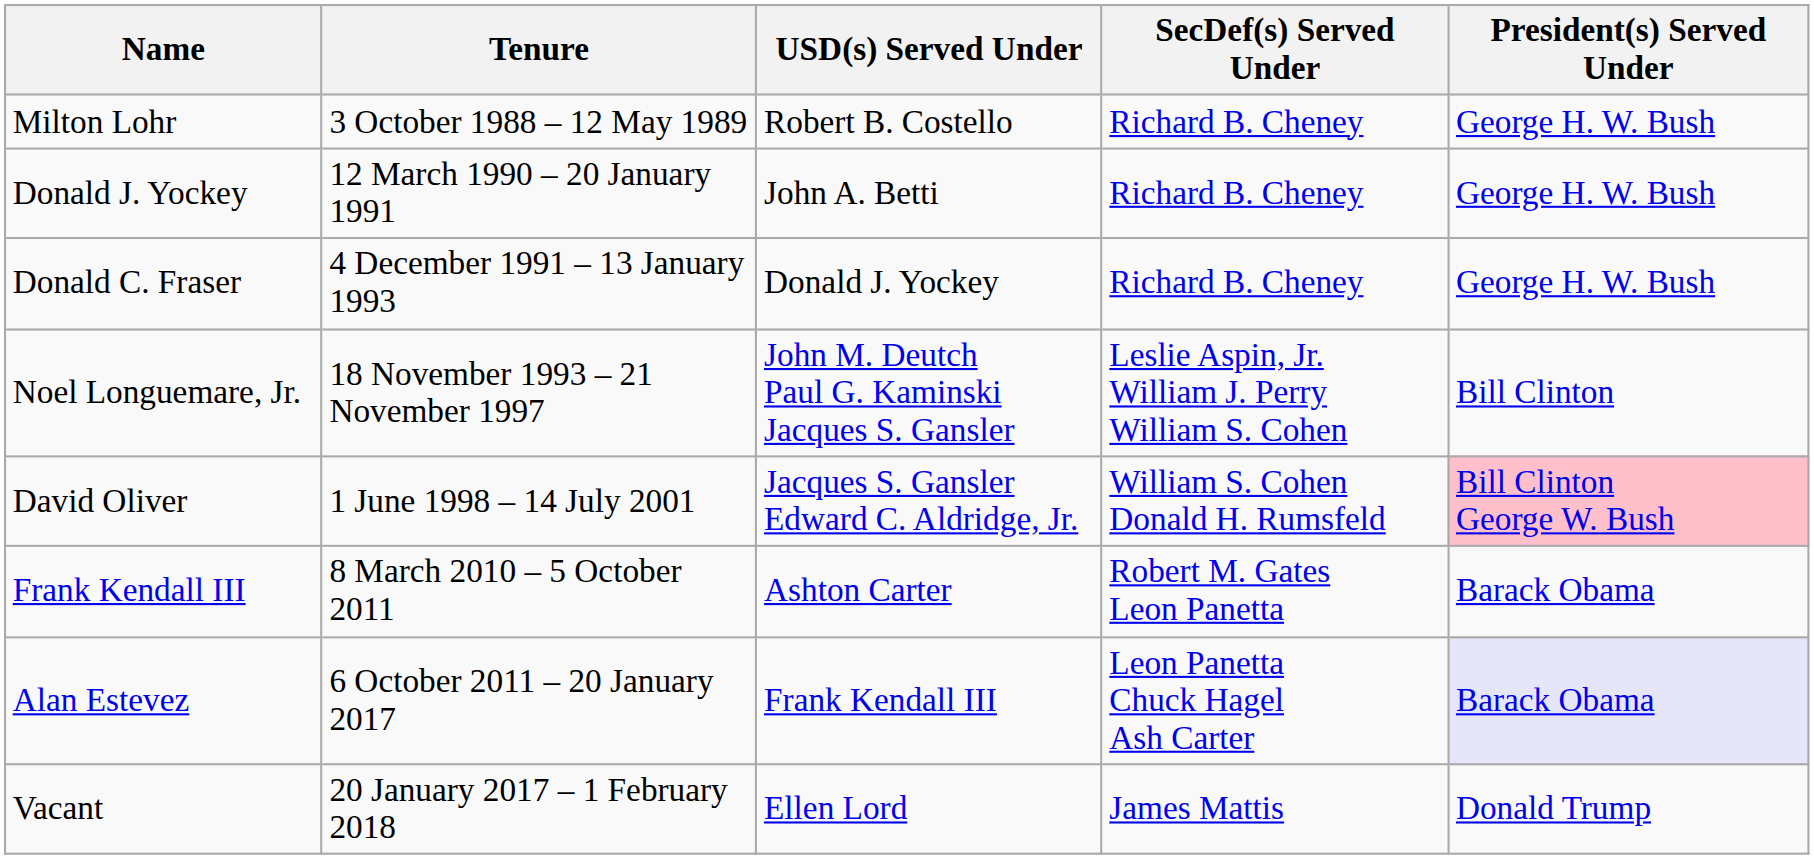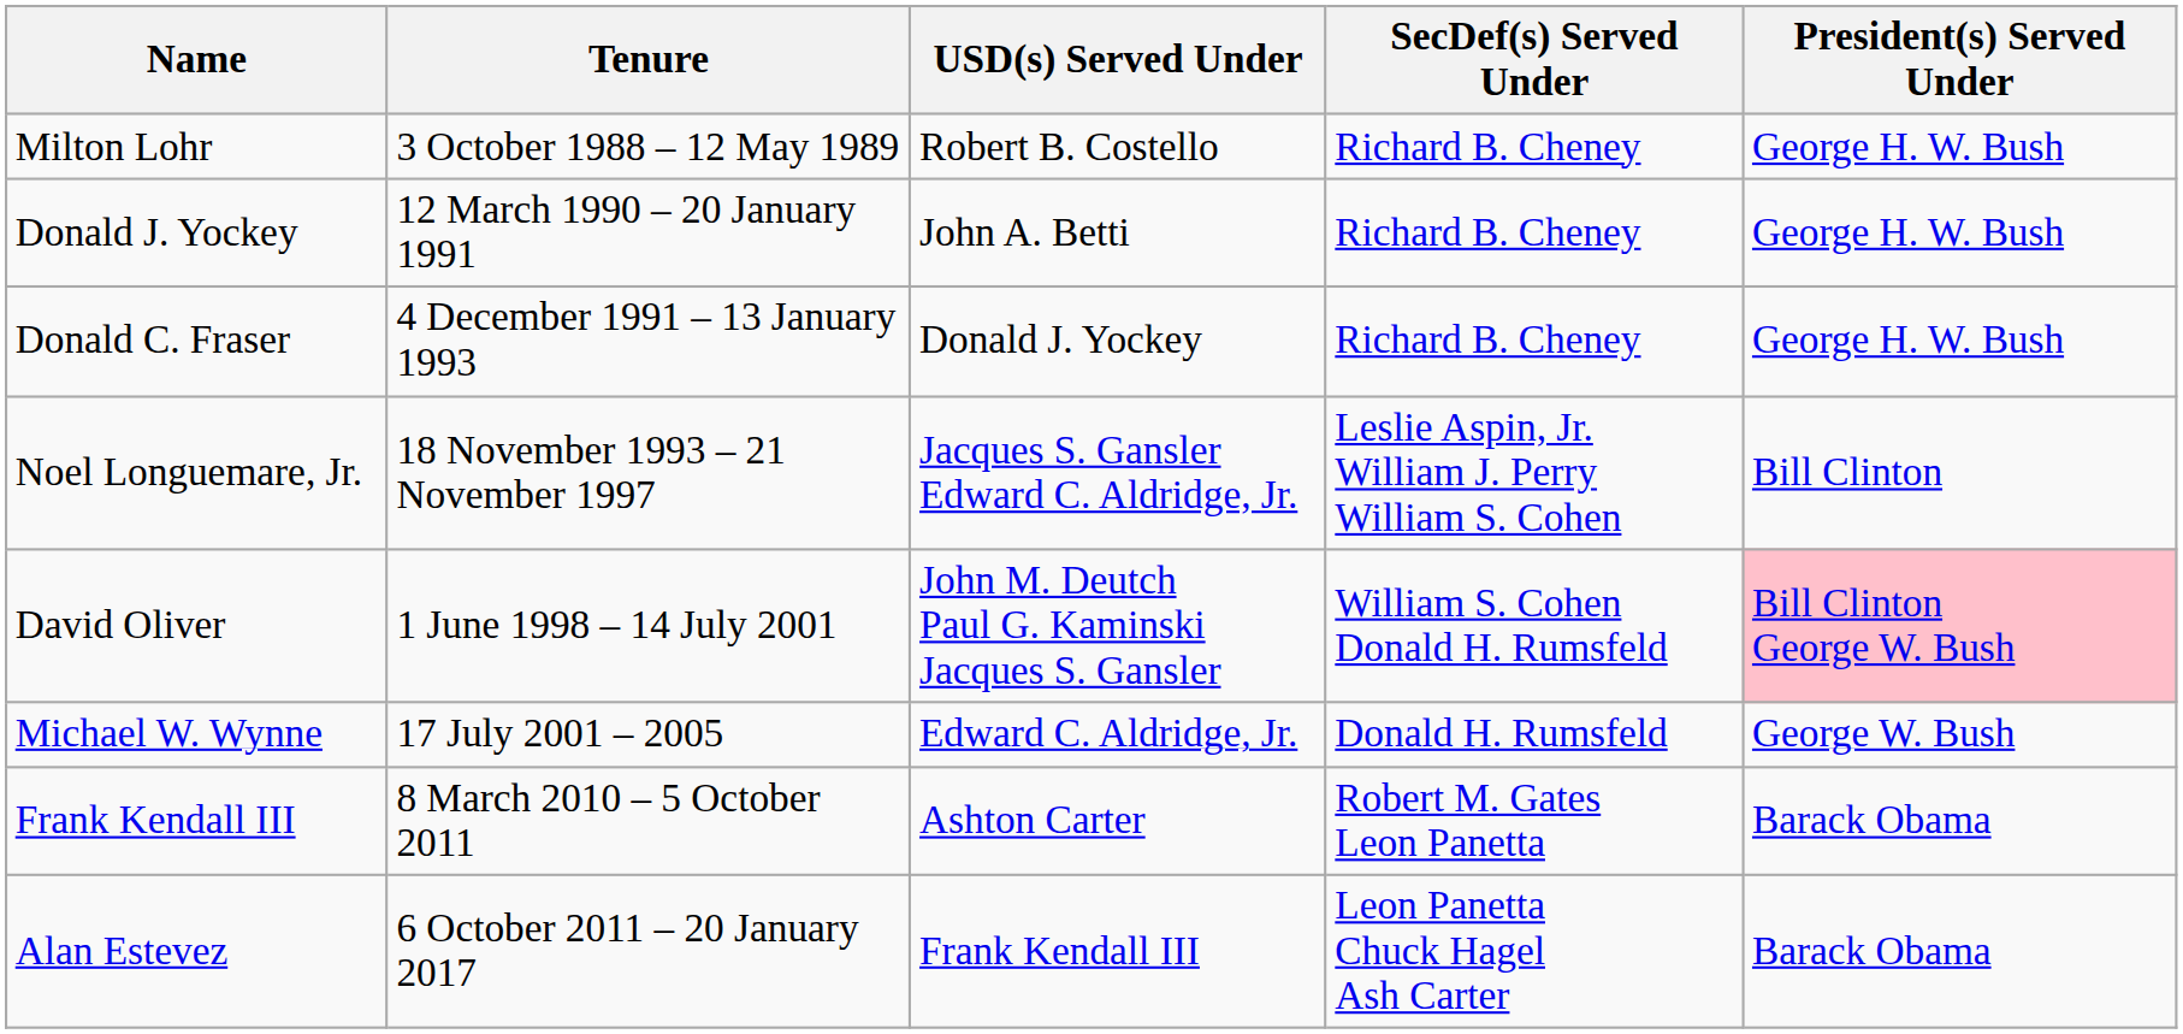 <table class="wikitable">
 <tr>
 <th scope="col" width="180">Name</th>
 <th scope="col" width="280">Tenure</th>
 <th scope="col" width="215">USD(s) Served Under</th>
 <th scope="col" width="215">SecDef(s) Served Under</th>
 <th scope="col" width="215">President(s) Served Under</th>
 </tr>
 <tr>
 <td>Milton Lohr</td>
 <td>3 October 1988 – 12 May 1989</td>
 <td>Robert B. Costello</td>
 <td><a href='#'>Richard B. Cheney</a></td>
 <td><a href='#'>George H. W. Bush</a></td>
 </tr>
 <tr>
 <td>Donald J. Yockey</td>
 <td>12 March 1990 – 20 January 1991</td>
 <td>John A. Betti</td>
 <td><a href='#'>Richard B. Cheney</a></td>
 <td><a href='#'>George H. W. Bush</a></td>
 </tr>
 <tr>
 <td>Donald C. Fraser</td>
 <td>4 December 1991 – 13 January 1993</td>
 <td>Donald J. Yockey</td>
 <td><a href='#'>Richard B. Cheney</a></td>
 <td><a href='#'>George H. W. Bush</a></td>
 </tr>
 <tr>
 <td>Noel Longuemare, Jr.</td>
 <td>18 November 1993 – 21 November 1997</td>
-<td><a href='#'>John M. Deutch</a> <br> <a href='#'>Paul G. Kaminski</a> <br> <a href='#'>Jacques S. Gansler</a></td>
+<td><a href='#'>Jacques S. Gansler</a> <br> <a href='#'>Edward C. Aldridge, Jr.</a></td>
 <td><a href='#'>Leslie Aspin, Jr.</a> <br> <a href='#'>William J. Perry</a> <br> <a href='#'>William S. Cohen</a></td>
 <td><a href='#'>Bill Clinton</a></td>
 </tr>
 <tr>
 <td>David Oliver</td>
 <td>1 June 1998 – 14 July 2001</td>
-<td><a href='#'>Jacques S. Gansler</a> <br> <a href='#'>Edward C. Aldridge, Jr.</a></td>
+<td><a href='#'>John M. Deutch</a> <br> <a href='#'>Paul G. Kaminski</a> <br> <a href='#'>Jacques S. Gansler</a></td>
 <td><a href='#'>William S. Cohen</a> <br> <a href='#'>Donald H. Rumsfeld</a></td>
 <td style="background: pink;"><a href='#'>Bill Clinton</a> <br> <a href='#'>George W. Bush</a></td>
+</tr>
+<tr>
+<td><a href='#'>Michael W. Wynne</a></td>
+<td>17 July 2001 – 2005</td>
+<td><a href='#'>Edward C. Aldridge, Jr.</a></td>
+<td><a href='#'>Donald H. Rumsfeld</a></td>
+<td><a href='#'>George W. Bush</a></td>
 </tr>
 <tr>
 <td><a href='#'>Frank Kendall III</a></td>
 <td>8 March 2010 – 5 October 2011</td>
 <td><a href='#'>Ashton Carter</a></td>
 <td><a href='#'>Robert M. Gates</a><br> <a href='#'>Leon Panetta</a></td>
 <td><a href='#'>Barack Obama</a></td>
 </tr>
 <tr>
 <td><a href='#'>Alan Estevez</a></td>
 <td>6 October 2011 – 20 January 2017</td>
 <td><a href='#'>Frank Kendall III</a></td>
 <td><a href='#'>Leon Panetta</a><br><a href='#'>Chuck Hagel</a><br><a href='#'>Ash Carter</a></td>
-<td style="background: lavender;"><a href='#'>Barack Obama</a></td>
-</tr>
-<tr>
-<td>Vacant</td>
-<td>20 January 2017 – 1 February 2018</td>
-<td><a href='#'>Ellen Lord</a></td>
-<td><a href='#'>James Mattis</a></td>
-<td><a href='#'>Donald Trump</a></td>
+<td><a href='#'>Barack Obama</a></td>
 </tr>
 </table>
